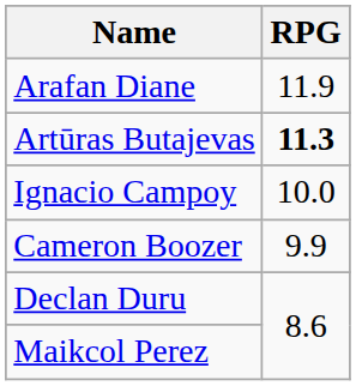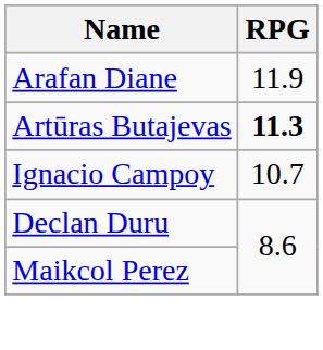 <table class=wikitable>
 <tr>
 <th>Name</th>
 <th>RPG</th>
 </tr>
 <tr>
 <td> <a href='#'>Arafan Diane</a></td>
 <td align=center>11.9</td>
 </tr>
 <tr>
 <td> <a href='#'>Artūras Butajevas</a></td>
 <td align=center><strong>11.3</strong></td>
 </tr>
 <tr>
 <td> <a href='#'>Ignacio Campoy</a></td>
-<td align=center>10.0</td>
-</tr>
-<tr>
-<td> <a href='#'>Cameron Boozer</a></td>
-<td align=center>9.9</td>
+<td align=center>10.7</td>
 </tr>
 <tr>
 <td> <a href='#'>Declan Duru</a></td>
 <td align=center rowspan=2>8.6</td>
 </tr>
 <tr>
 <td> <a href='#'>Maikcol Perez</a></td>
 </tr>
 </table>
